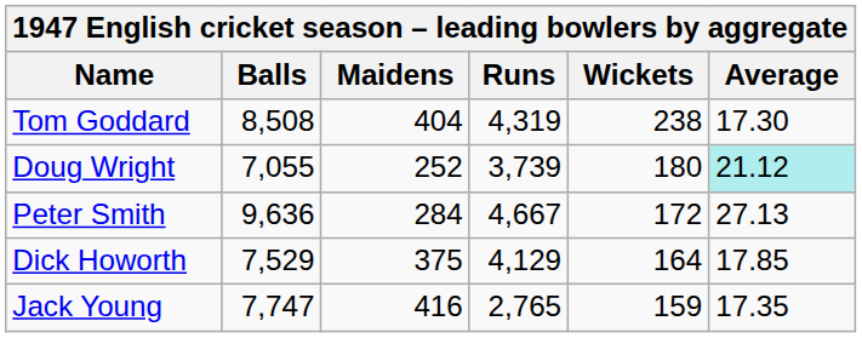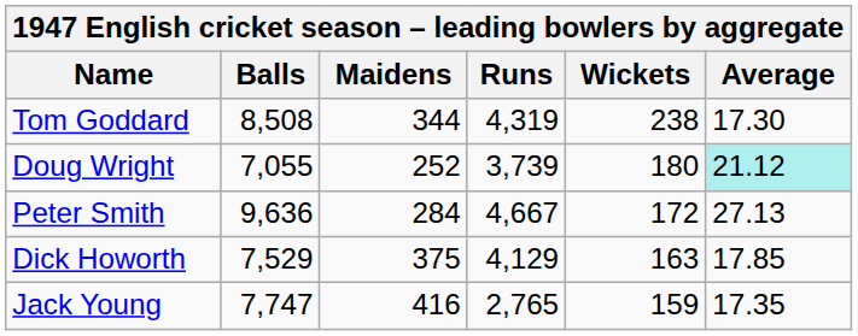 <table class="wikitable">
 <tr>
 <th bgcolor="#efefef" colspan="7">1947 English cricket season – leading bowlers by aggregate</th>
 </tr>
 <tr bgcolor="#efefef">
 <th>Name</th>
 <th>Balls</th>
 <th>Maidens</th>
 <th>Runs</th>
 <th>Wickets</th>
 <th>Average</th>
 </tr>
 <tr>
 <td><a href='#'>Tom Goddard</a></td>
 <td align="right">8,508</td>
-<td align="right">404</td>
+<td align="right">344</td>
 <td align="right">4,319</td>
 <td align="right">238</td>
 <td>17.30</td>
 </tr>
 <tr>
 <td><a href='#'>Doug Wright</a></td>
 <td align="right">7,055</td>
 <td align="right">252</td>
 <td align="right">3,739</td>
 <td align="right">180</td>
 <td style="background: paleturquoise;">21.12</td>
 </tr>
 <tr>
 <td><a href='#'>Peter Smith</a></td>
 <td align="right">9,636</td>
 <td align="right">284</td>
 <td align="right">4,667</td>
 <td align="right">172</td>
 <td>27.13</td>
 </tr>
 <tr>
 <td><a href='#'>Dick Howorth</a></td>
 <td align="right">7,529</td>
 <td align="right">375</td>
 <td align="right">4,129</td>
-<td align="right">164</td>
+<td align="right">163</td>
 <td>17.85</td>
 </tr>
 <tr>
 <td><a href='#'>Jack Young</a></td>
 <td align="right">7,747</td>
 <td align="right">416</td>
 <td align="right">2,765</td>
 <td align="right">159</td>
 <td>17.35</td>
 </tr>
 </table>
